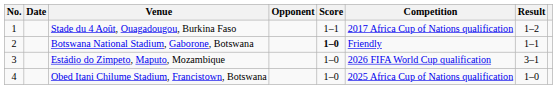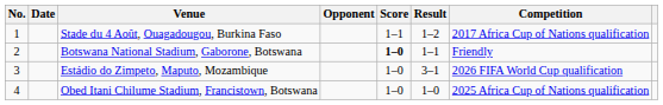 <table class="wikitable sortable">
 <tr>
 <th scope="col">No.</th>
 <th scope="col">Date</th>
 <th scope="col">Venue</th>
 <th scope="col">Opponent</th>
 <th scope="col">Score</th>
+<th scope="col">Result</th>
 <th scope="col">Competition</th>
-<th scope="col">Result</th>
 <th scope="col" class="unsortable"></th>
 </tr>
 <tr>
 <td style="text-align:center">1</td>
 <td></td>
 <td><a href='#'>Stade du 4 Août</a>, <a href='#'>Ouagadougou</a>, Burkina Faso</td>
 <td></td>
 <td style="text-align:center">1–1</td>
+<td style="text-align:center">1–2</td>
 <td><a href='#'>2017 Africa Cup of Nations qualification</a></td>
-<td style="text-align:center">1–2</td>
 <td></td>
 </tr>
 <tr>
 <td style="text-align:center">2</td>
 <td></td>
 <td><a href='#'>Botswana National Stadium</a>, <a href='#'>Gaborone</a>, Botswana</td>
 <td></td>
 <td style="text-align:center"><strong>1–0</strong></td>
+<td style="text-align:center">1–1</td>
 <td><a href='#'>Friendly</a></td>
-<td style="text-align:center">1–1</td>
 <td></td>
 </tr>
 <tr>
 <td style="text-align:center">3</td>
 <td></td>
 <td><a href='#'>Estádio do Zimpeto</a>, <a href='#'>Maputo</a>, Mozambique</td>
 <td></td>
 <td style="text-align:center">1–0</td>
+<td style="text-align:center">3–1</td>
 <td><a href='#'>2026 FIFA World Cup qualification</a></td>
-<td style="text-align:center">3–1</td>
 <td></td>
 </tr>
 <tr>
 <td style="text-align:center">4</td>
 <td></td>
 <td><a href='#'>Obed Itani Chilume Stadium</a>, <a href='#'>Francistown</a>, Botswana</td>
 <td></td>
 <td style="text-align:center">1–0</td>
+<td style="text-align:center">1–0</td>
 <td><a href='#'>2025 Africa Cup of Nations qualification</a></td>
-<td style="text-align:center">1–0</td>
 <td></td>
 </tr>
 </table>
